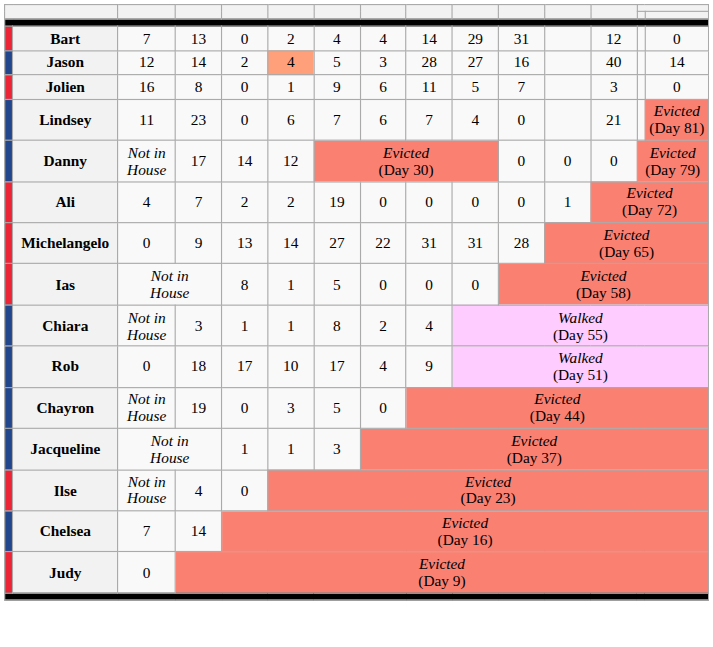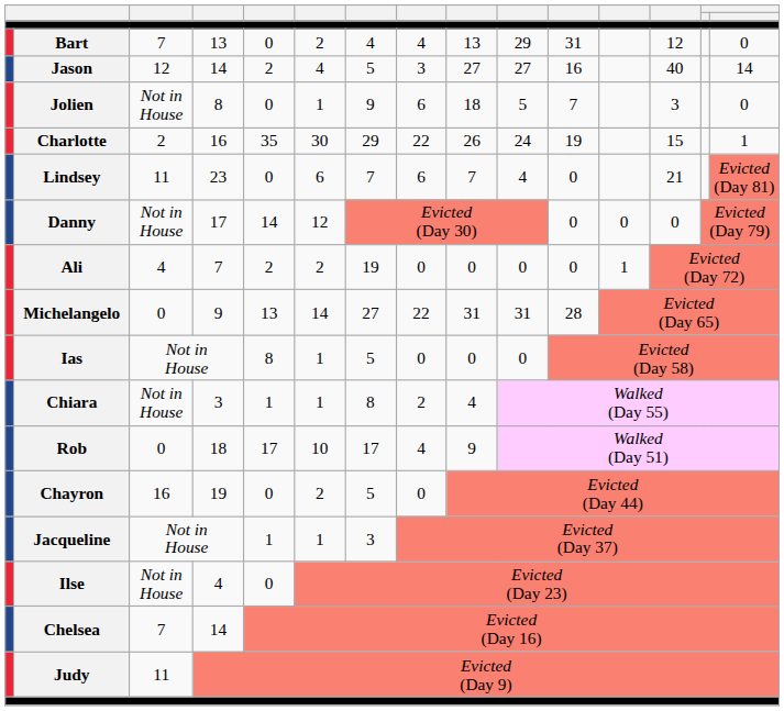 <table class="wikitable" style="text-align:center; width:100%; font-size:85%; line-height:15px">
 <tr>
 <th colspan="2" rowspan="2" style="width: 5%;"></th>
 <th rowspan="2" style="width: 5%;"></th>
 <th rowspan="2" style="width: 5%;"></th>
 <th rowspan="2" style="width: 5%;"></th>
 <th rowspan="2" style="width: 5%;"></th>
 <th rowspan="2" style="width: 5%;"></th>
 <th rowspan="2" style="width: 5%;"></th>
 <th rowspan="2" style="width: 5%;"></th>
 <th rowspan="2" style="width: 5%;"></th>
 <th rowspan="2" style="width: 5%;"></th>
 <th rowspan="2" style="width: 5%;"></th>
 <th rowspan="2" style="width: 5%;"></th>
 <th colspan="2" style="width: 5%;"></th>
 </tr>
 <tr>
 <th></th>
 <th></th>
 </tr>
 <tr>
 <th colspan="15" style="background:#000;"></th>
 </tr>
 <tr>
 <td style="background:#ED2436"></td>
 <th>Bart</th>
 <td>7</td>
 <td>13</td>
 <td>0</td>
 <td>2</td>
 <td>4</td>
 <td>4</td>
-<td>14</td>
+<td>13</td>
 <td>29</td>
 <td>31</td>
 <td></td>
 <td>12</td>
 <td></td>
 <td>0</td>
 </tr>
 <tr>
 <td style="background:#21468B"></td>
 <th>Jason</th>
 <td>12</td>
 <td>14</td>
 <td>2</td>
-<td style="background: lightsalmon;">4</td>
+<td>4</td>
 <td>5</td>
 <td>3</td>
-<td>28</td>
+<td>27</td>
 <td>27</td>
 <td>16</td>
 <td></td>
 <td>40</td>
 <td></td>
 <td>14</td>
 </tr>
 <tr>
 <td style="background:#ED2436"></td>
 <th>Jolien</th>
-<td>16</td>
+<td><em>Not in<br>House</em></td>
 <td>8</td>
 <td>0</td>
 <td>1</td>
 <td>9</td>
 <td>6</td>
-<td>11</td>
+<td>18</td>
 <td>5</td>
 <td>7</td>
 <td></td>
 <td>3</td>
 <td></td>
 <td>0</td>
+</tr>
+<tr>
+<td style="background:#ED2436"></td>
+<th>Charlotte</th>
+<td>2</td>
+<td>16</td>
+<td>35</td>
+<td>30</td>
+<td>29</td>
+<td>22</td>
+<td>26</td>
+<td>24</td>
+<td>19</td>
+<td></td>
+<td>15</td>
+<td></td>
+<td>1</td>
 </tr>
 <tr>
 <td style="background:#21468B"></td>
 <th>Lindsey</th>
 <td>11</td>
 <td>23</td>
 <td>0</td>
 <td>6</td>
 <td>7</td>
 <td>6</td>
 <td>7</td>
 <td>4</td>
 <td>0</td>
 <td></td>
 <td>21</td>
 <td></td>
 <td style="background:salmon;" align="center"><em>Evicted</em><br>(Day 81)</td>
 </tr>
 <tr>
 <td style="background:#21468B"></td>
 <th>Danny</th>
 <td><em>Not in<br>House</em></td>
 <td>17</td>
 <td>14</td>
 <td>12</td>
 <td colspan="4" style="background:salmon;" align="center"><em>Evicted</em><br>(Day 30)</td>
 <td>0</td>
 <td>0</td>
 <td>0</td>
 <td colspan="2" style="background:salmon;" align="center"><em>Evicted</em><br>(Day 79)</td>
 </tr>
 <tr>
 <td style="background:#ED2436"></td>
 <th>Ali</th>
 <td>4</td>
 <td>7</td>
 <td>2</td>
 <td>2</td>
 <td>19</td>
 <td>0</td>
 <td>0</td>
 <td>0</td>
 <td>0</td>
 <td>1</td>
 <td colspan="3" style="background:salmon;" align="center"><em>Evicted</em><br>(Day 72)</td>
 </tr>
 <tr>
 <td style="background:#ED2436"></td>
 <th>Michelangelo</th>
 <td>0</td>
 <td>9</td>
 <td>13</td>
 <td>14</td>
 <td>27</td>
 <td>22</td>
 <td>31</td>
 <td>31</td>
 <td>28</td>
 <td colspan="4" style="background:salmon;" align="center"><em>Evicted</em><br>(Day 65)</td>
 </tr>
 <tr>
 <td style="background:#ED2436"></td>
 <th>Ias</th>
 <td colspan=2><em>Not in<br>House</em></td>
 <td>8</td>
 <td>1</td>
 <td>5</td>
 <td>0</td>
 <td>0</td>
 <td>0</td>
 <td colspan="5" style="background:salmon;" align="center"><em>Evicted</em><br>(Day 58)</td>
 </tr>
 <tr>
 <td style="background:#21468B"></td>
 <th>Chiara</th>
 <td><em>Not in<br>House</em></td>
 <td>3</td>
 <td>1</td>
 <td>1</td>
 <td>8</td>
 <td>2</td>
 <td>4</td>
 <td colspan="6" style="background:#fcf"><em>Walked</em><br>(Day 55)</td>
 </tr>
 <tr>
 <td style="background:#21468B"></td>
 <th>Rob</th>
 <td>0</td>
 <td>18</td>
 <td>17</td>
 <td>10</td>
 <td>17</td>
 <td>4</td>
 <td>9</td>
 <td colspan="6" style="background:#fcf"><em>Walked</em><br>(Day 51)</td>
 </tr>
 <tr>
 <td style="background:#21468B"></td>
 <th>Chayron</th>
-<td><em>Not in<br>House</em></td>
+<td>16</td>
 <td>19</td>
 <td>0</td>
-<td>3</td>
+<td>2</td>
 <td>5</td>
 <td>0</td>
 <td colspan="7" style="background:salmon;" align="center"><em>Evicted</em><br>(Day 44)</td>
 </tr>
 <tr>
 <td style="background:#21468B"></td>
 <th>Jacqueline</th>
 <td colspan=2><em>Not in<br>House</em></td>
 <td>1</td>
 <td>1</td>
 <td>3</td>
 <td colspan="8" style="background:salmon;" align="center"><em>Evicted</em><br>(Day 37)</td>
 </tr>
 <tr>
 <td style="background:#ED2436"></td>
 <th>Ilse</th>
 <td colspan=1><em>Not in<br>House</em></td>
 <td>4</td>
 <td>0</td>
 <td colspan="10" style="background:salmon;" align="center"><em>Evicted</em><br>(Day 23)</td>
 </tr>
 <tr>
 <td style="background:#21468B"></td>
 <th>Chelsea</th>
 <td>7</td>
 <td>14</td>
 <td colspan="11" style="background:salmon;" align="center"><em>Evicted</em><br>(Day 16)</td>
 </tr>
 <tr>
 <td style="background:#ED2436"></td>
 <th>Judy</th>
-<td>0</td>
+<td>11</td>
 <td colspan="12" style="background:salmon;" align="center"><em>Evicted</em><br>(Day 9)</td>
 </tr>
 <tr>
 <th colspan="15" style="background:#000;"></th>
 </tr>
 <tr>
 </tr>
 </table>
